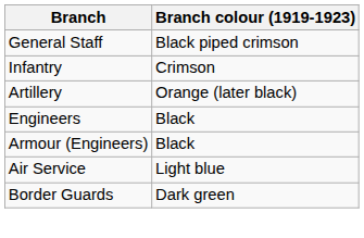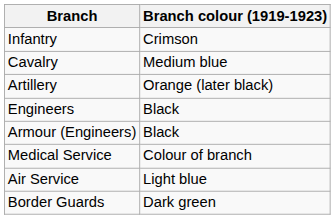 <table class="wikitable">
 <tr>
 <th>Branch</th>
 <th>Branch colour (1919-1923)</th>
 </tr>
 <tr>
-<td>General Staff</td>
-<td>Black piped crimson</td>
+<td>Infantry</td>
+<td>Crimson</td>
 </tr>
 <tr>
-<td>Infantry</td>
-<td>Crimson</td>
+<td>Cavalry</td>
+<td>Medium blue</td>
 </tr>
 <tr>
 <td>Artillery</td>
 <td>Orange (later black)</td>
 </tr>
 <tr>
 <td>Engineers</td>
 <td>Black</td>
 </tr>
 <tr>
 <td>Armour (Engineers)</td>
 <td>Black</td>
 </tr>
 <tr>
+<td>Medical Service</td>
+<td>Colour of branch</td>
+</tr>
+<tr>
 <td>Air Service</td>
 <td>Light blue</td>
 </tr>
 <tr>
 <td>Border Guards</td>
 <td>Dark green</td>
 </tr>
 </table>
